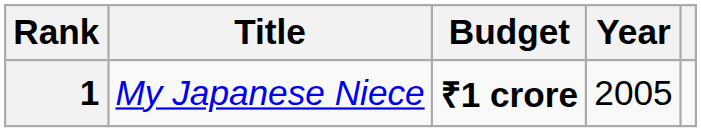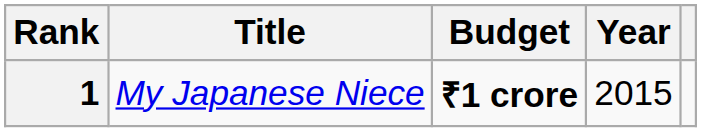 <table class="wikitable sortable plainrowheaders">
 <tr>
 <th scope="col">Rank</th>
 <th scope="col">Title</th>
 <th scope="col">Budget</th>
 <th scope="col">Year</th>
 <th scope="col" class="unsortable"></th>
 </tr>
 <tr>
 <th scope="row" style=text-align:right>1</th>
 <td><em><a href='#'>My Japanese Niece</a></em></td>
 <td align="right"><strong>₹1 crore</strong></td>
-<td align="center">2005</td>
+<td align="center">2015</td>
 <td align="center"></td>
 </tr>
 </table>
